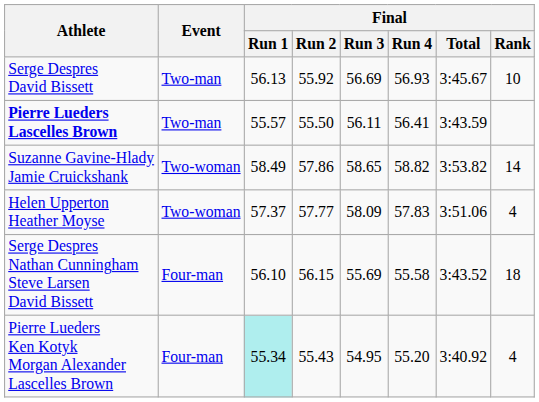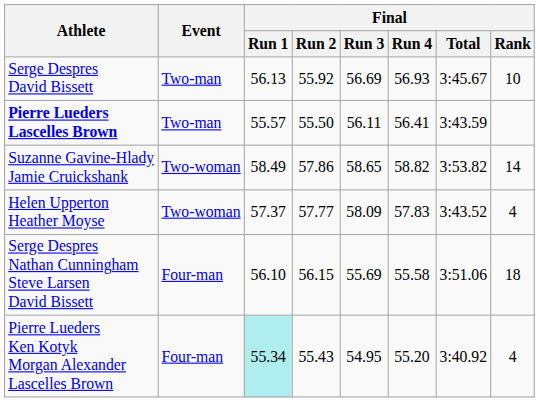 <table class="wikitable" style="font-size:90%">
 <tr>
 <th rowspan="2">Athlete</th>
 <th rowspan="2">Event</th>
 <th colspan="6">Final</th>
 </tr>
 <tr>
 <th>Run 1</th>
 <th>Run 2</th>
 <th>Run 3</th>
 <th>Run 4</th>
 <th>Total</th>
 <th>Rank</th>
 </tr>
 <tr>
 <td><a href='#'>Serge Despres</a><br><a href='#'>David Bissett</a></td>
 <td><a href='#'>Two-man</a></td>
 <td style="text-align:center;">56.13</td>
 <td style="text-align:center;">55.92</td>
 <td style="text-align:center;">56.69</td>
 <td style="text-align:center;">56.93</td>
 <td style="text-align:center;">3:45.67</td>
 <td style="text-align:center;">10</td>
 </tr>
 <tr>
 <td><strong><a href='#'>Pierre Lueders</a><br><a href='#'>Lascelles Brown</a></strong></td>
 <td><a href='#'>Two-man</a></td>
 <td align=center>55.57</td>
 <td align=center>55.50</td>
 <td align=center>56.11</td>
 <td align=center>56.41</td>
 <td align=center>3:43.59</td>
 <td align=center></td>
 </tr>
 <tr>
 <td><a href='#'>Suzanne Gavine-Hlady</a><br><a href='#'>Jamie Cruickshank</a></td>
 <td><a href='#'>Two-woman</a></td>
 <td style="text-align:center;">58.49</td>
 <td style="text-align:center;">57.86</td>
 <td style="text-align:center;">58.65</td>
 <td style="text-align:center;">58.82</td>
 <td style="text-align:center;">3:53.82</td>
 <td style="text-align:center;">14</td>
 </tr>
 <tr>
 <td><a href='#'>Helen Upperton</a><br><a href='#'>Heather Moyse</a></td>
 <td><a href='#'>Two-woman</a></td>
 <td align=center>57.37</td>
 <td align=center>57.77</td>
 <td align=center>58.09</td>
 <td align=center>57.83</td>
-<td align=center>3:51.06</td>
+<td style="text-align:center;">3:43.52</td>
 <td align=center>4</td>
 </tr>
 <tr>
 <td><a href='#'>Serge Despres</a><br><a href='#'>Nathan Cunningham</a><br><a href='#'>Steve Larsen</a><br><a href='#'>David Bissett</a></td>
 <td><a href='#'>Four-man</a></td>
 <td style="text-align:center;">56.10</td>
 <td style="text-align:center;">56.15</td>
 <td style="text-align:center;">55.69</td>
 <td style="text-align:center;">55.58</td>
-<td style="text-align:center;">3:43.52</td>
+<td align=center>3:51.06</td>
 <td style="text-align:center;">18</td>
 </tr>
 <tr>
 <td><a href='#'>Pierre Lueders</a><br><a href='#'>Ken Kotyk</a><br><a href='#'>Morgan Alexander</a><br><a href='#'>Lascelles Brown</a></td>
 <td><a href='#'>Four-man</a></td>
 <td align=center style="background: paleturquoise;">55.34</td>
 <td align=center>55.43</td>
 <td align=center>54.95</td>
 <td align=center>55.20</td>
 <td align=center>3:40.92</td>
 <td align=center>4</td>
 </tr>
 </table>
